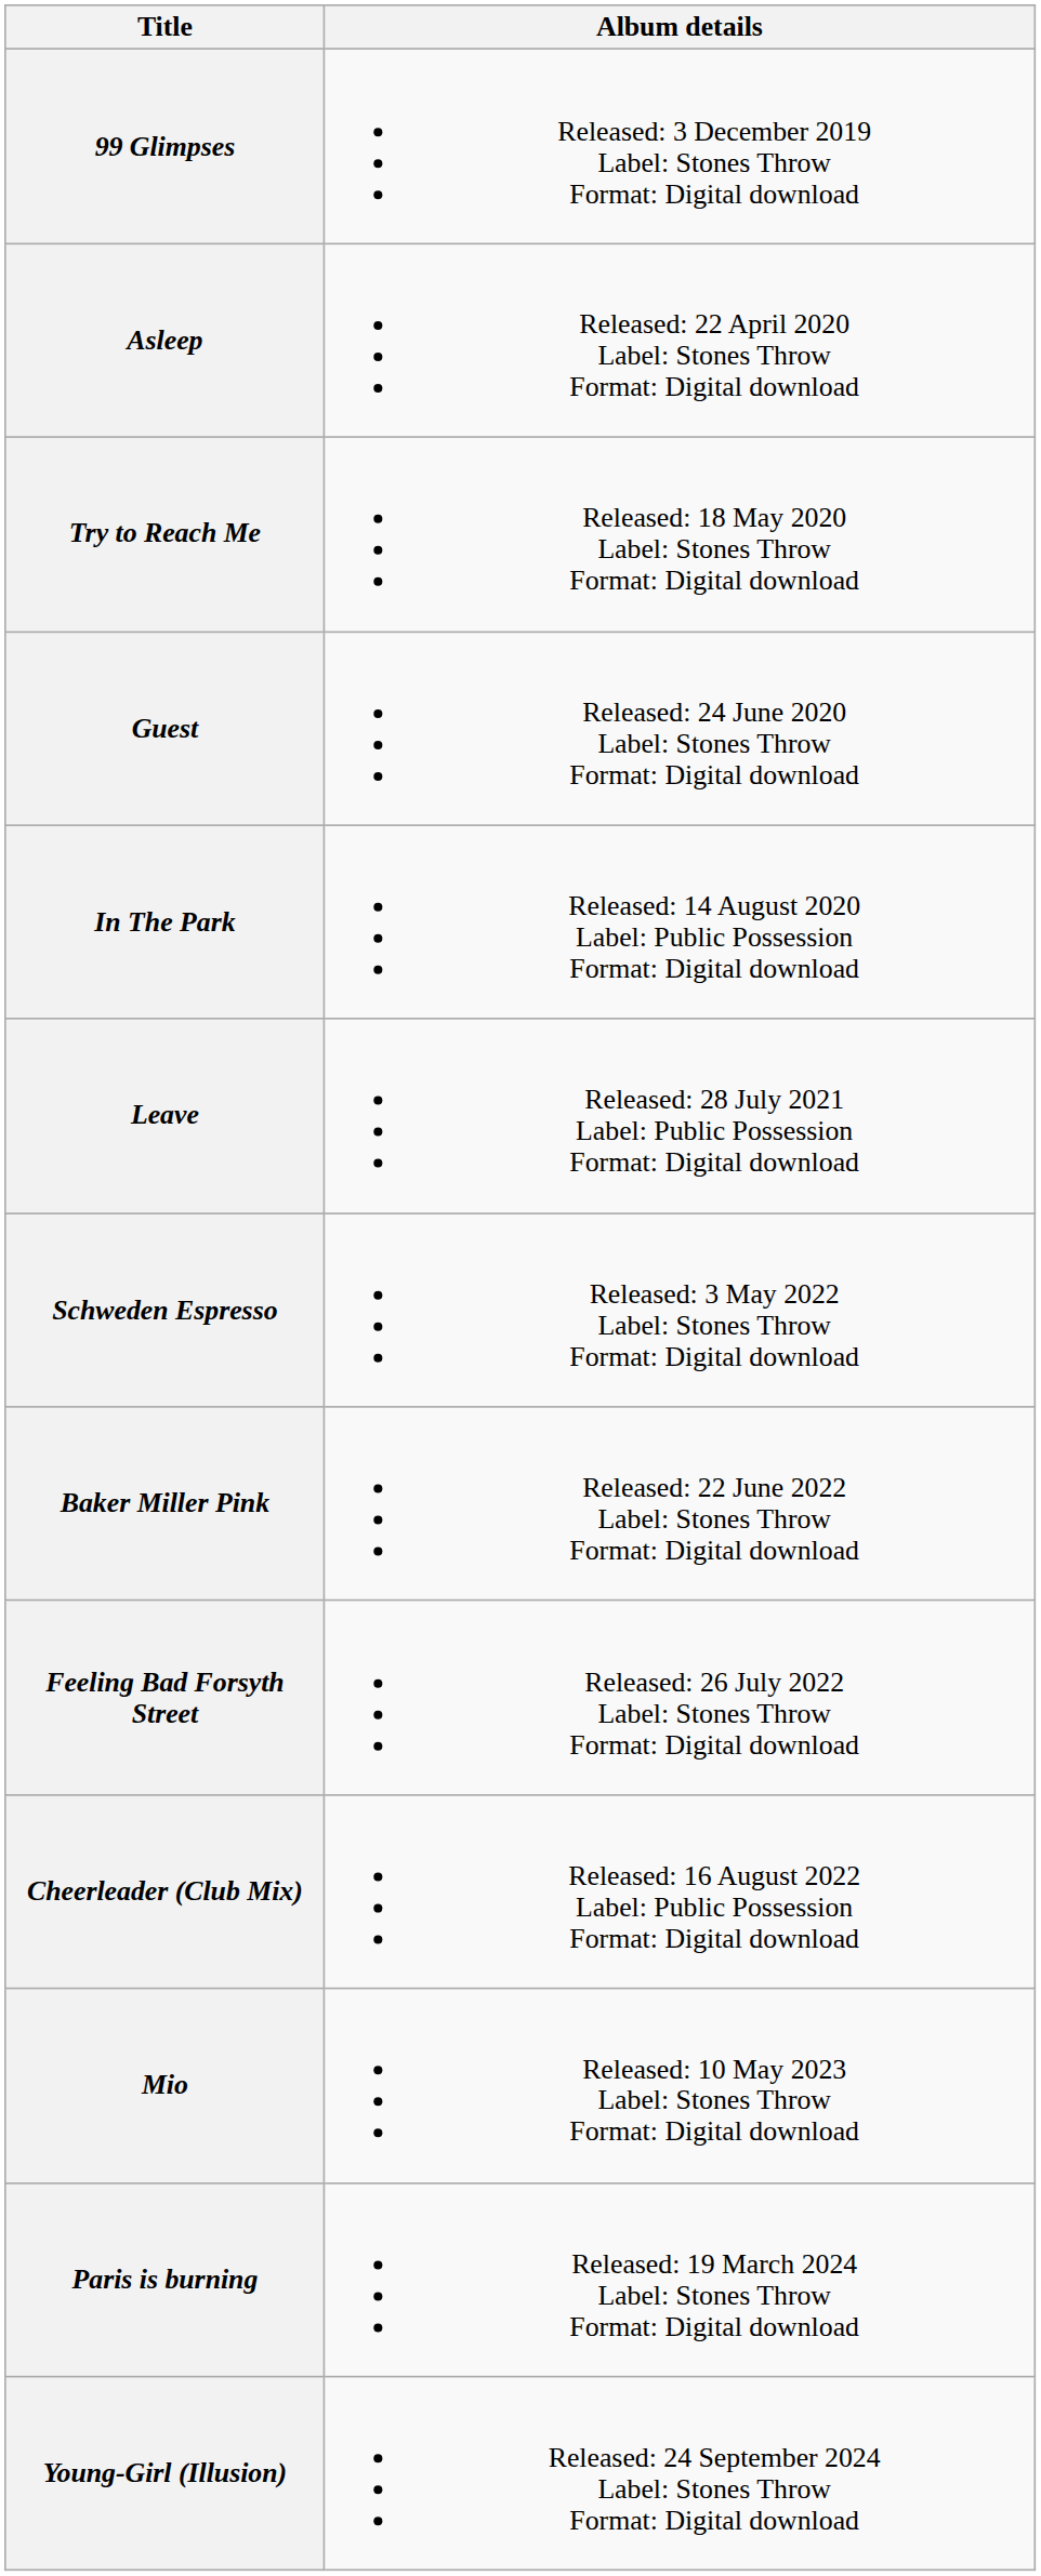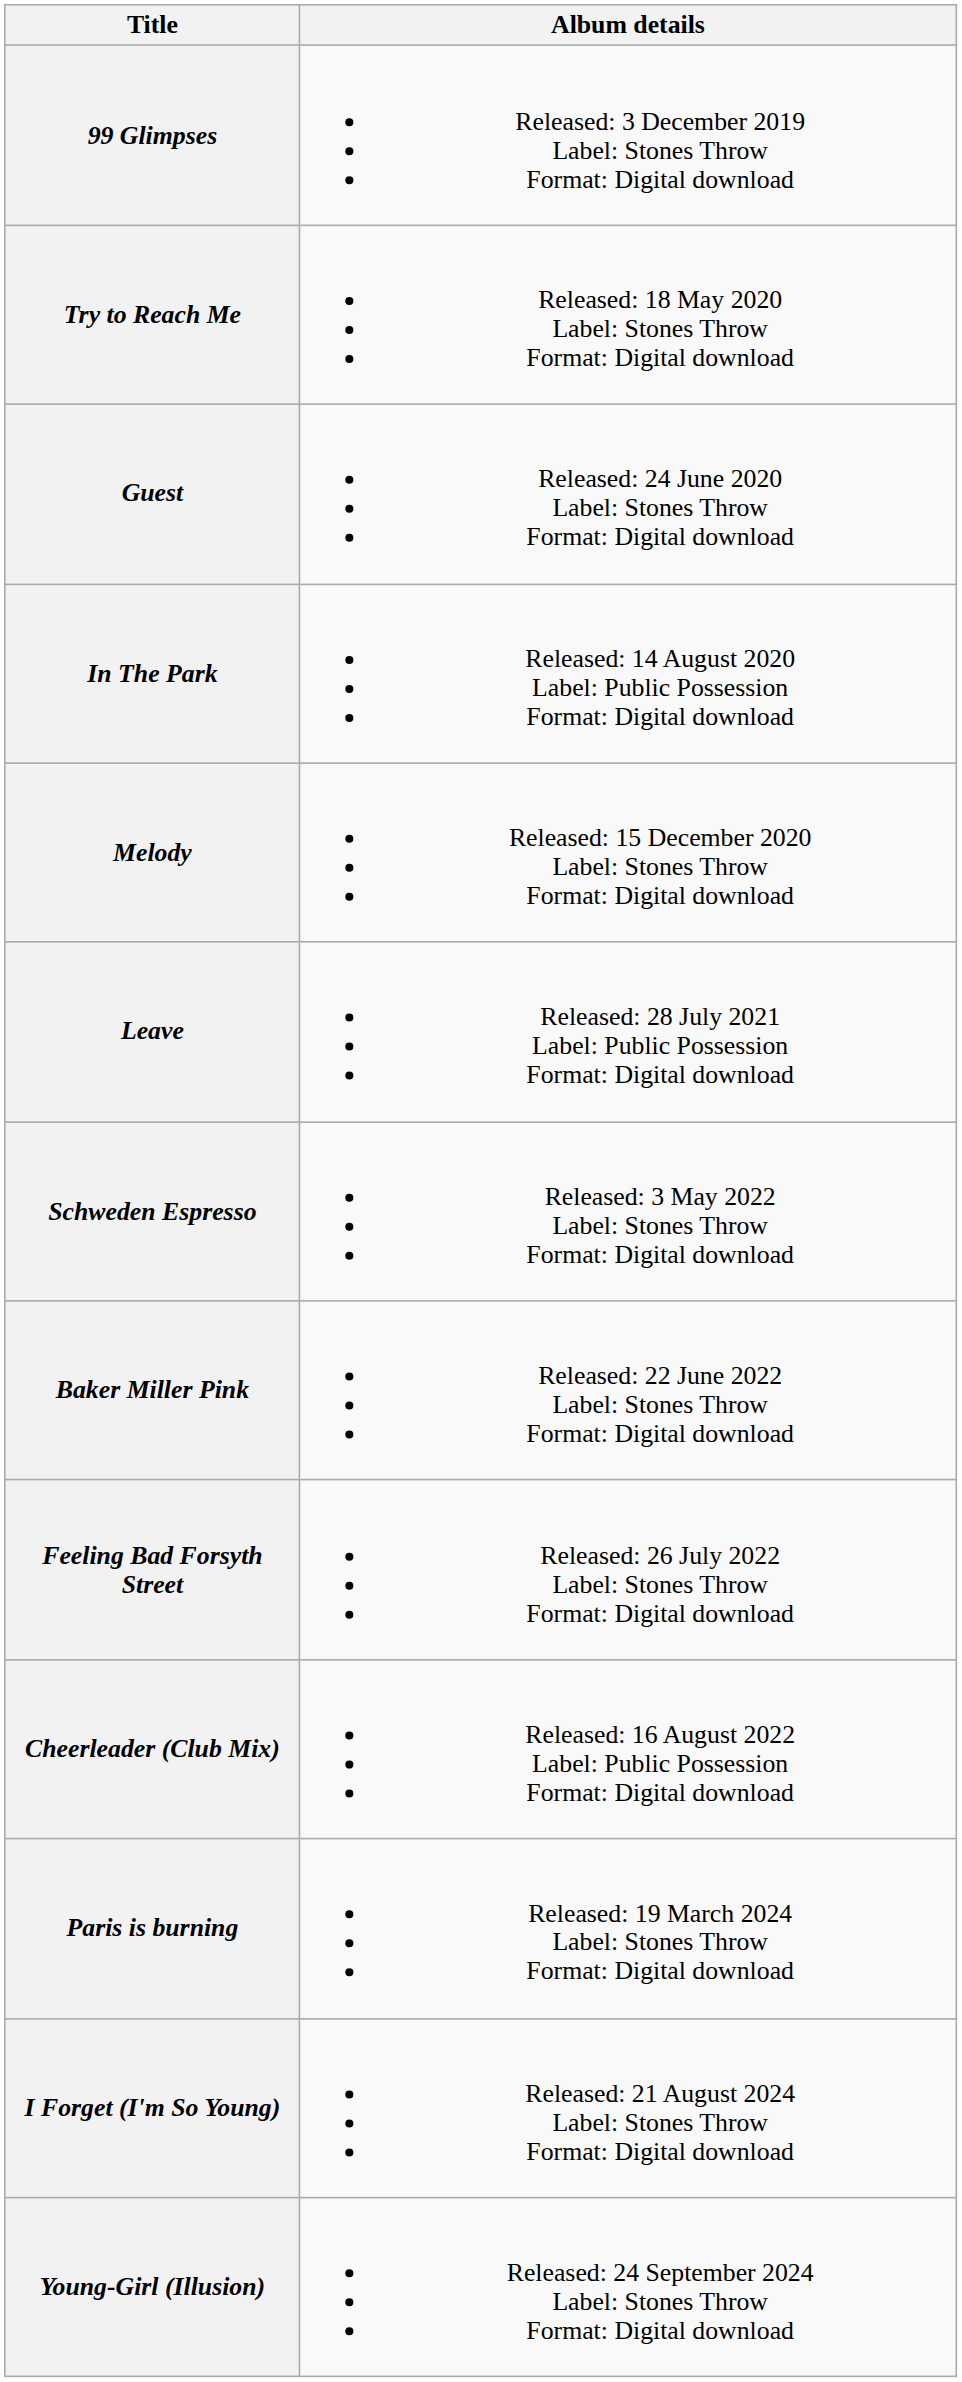 <table class="wikitable plainrowheaders" style="text-align:center;">
 <tr>
 <th scope="col" style="width:11em;">Title</th>
 <th scope="col" style="width:25em;">Album details</th>
 </tr>
 <tr>
 <th scope="row"><em>99 Glimpses</em> </th>
 <td><br><ul><li>Released: 3 December 2019</li><li>Label: Stones Throw</li><li>Format: Digital download</li></ul></td>
-</tr>
-<tr>
-<th scope="row"><em>Asleep</em> </th>
-<td><br><ul><li>Released: 22 April 2020</li><li>Label: Stones Throw</li><li>Format: Digital download</li></ul></td>
 </tr>
 <tr>
 <th scope="row"><em>Try to Reach Me</em> </th>
 <td><br><ul><li>Released: 18 May 2020</li><li>Label: Stones Throw</li><li>Format: Digital download</li></ul></td>
 </tr>
 <tr>
 <th scope="row"><em>Guest</em></th>
 <td><br><ul><li>Released: 24 June 2020</li><li>Label: Stones Throw</li><li>Format: Digital download</li></ul></td>
 </tr>
 <tr>
 <th scope="row"><em>In The Park</em></th>
 <td><br><ul><li>Released: 14 August 2020</li><li>Label: Public Possession</li><li>Format: Digital download</li></ul></td>
+</tr>
+<tr>
+<th scope="row"><em>Melody</em> </th>
+<td><br><ul><li>Released: 15 December 2020</li><li>Label: Stones Throw</li><li>Format: Digital download</li></ul></td>
 </tr>
 <tr>
 <th scope="row"><em>Leave</em> </th>
 <td><br><ul><li>Released: 28 July 2021</li><li>Label: Public Possession</li><li>Format: Digital download</li></ul></td>
 </tr>
 <tr>
 <th scope="row"><em>Schweden Espresso</em> </th>
 <td><br><ul><li>Released: 3 May 2022</li><li>Label: Stones Throw</li><li>Format: Digital download</li></ul></td>
 </tr>
 <tr>
 <th scope="row"><em>Baker Miller Pink</em> </th>
 <td><br><ul><li>Released: 22 June 2022</li><li>Label: Stones Throw</li><li>Format: Digital download</li></ul></td>
 </tr>
 <tr>
 <th scope="row"><em>Feeling Bad Forsyth Street</em> </th>
 <td><br><ul><li>Released: 26 July 2022</li><li>Label: Stones Throw</li><li>Format: Digital download</li></ul></td>
 </tr>
 <tr>
 <th scope="row"><em>Cheerleader (Club Mix)</em> </th>
 <td><br><ul><li>Released: 16 August 2022</li><li>Label: Public Possession</li><li>Format: Digital download</li></ul></td>
 </tr>
 <tr>
-<th scope="row"><em>Mio</em></th>
-<td><br><ul><li>Released: 10 May 2023</li><li>Label: Stones Throw</li><li>Format: Digital download</li></ul></td>
+<th scope="row"><em>Paris is burning</em>  </th>
+<td><br><ul><li>Released: 19 March 2024</li><li>Label: Stones Throw</li><li>Format: Digital download</li></ul></td>
 </tr>
 <tr>
-<th scope="row"><em>Paris is burning</em>  </th>
-<td><br><ul><li>Released: 19 March 2024</li><li>Label: Stones Throw</li><li>Format: Digital download</li></ul></td>
+<th scope="row"><em>I Forget (I'm So Young)</em></th>
+<td><br><ul><li>Released: 21 August 2024</li><li>Label: Stones Throw</li><li>Format: Digital download</li></ul></td>
 </tr>
 <tr>
 <th scope="row"><em>Young-Girl (Illusion)</em></th>
 <td><br><ul><li>Released: 24 September 2024</li><li>Label: Stones Throw</li><li>Format: Digital download</li></ul></td>
 </tr>
 </table>
